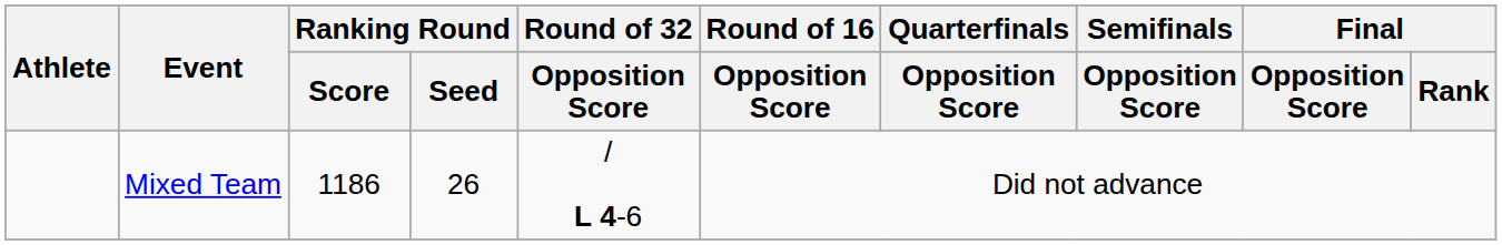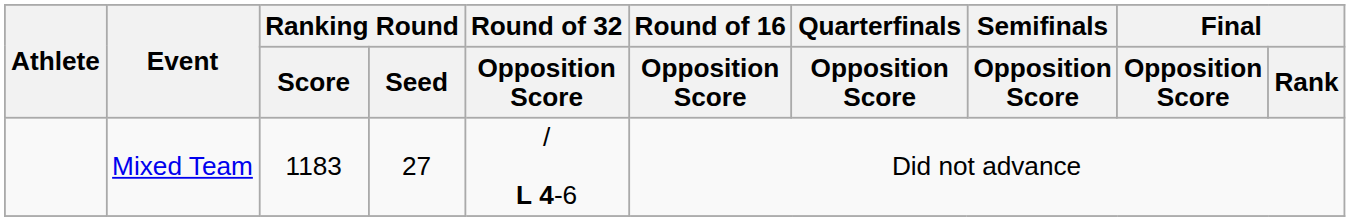 <table class="wikitable" border="1" style="font-size:90%">
 <tr>
 <th rowspan=2>Athlete</th>
 <th rowspan=2>Event</th>
 <th colspan=2>Ranking Round</th>
 <th>Round of 32</th>
 <th>Round of 16</th>
 <th>Quarterfinals</th>
 <th>Semifinals</th>
 <th colspan=2>Final</th>
 </tr>
 <tr>
 <th>Score</th>
 <th>Seed</th>
 <th>Opposition<br>Score</th>
 <th>Opposition<br>Score</th>
 <th>Opposition<br>Score</th>
 <th>Opposition<br>Score</th>
 <th>Opposition<br>Score</th>
 <th>Rank</th>
 </tr>
 <tr>
 <td>  <br> </td>
 <td><a href='#'>Mixed Team</a></td>
-<td align=center>1186</td>
-<td align=center>26</td>
+<td align=center>1183</td>
+<td align=center>27</td>
 <td align=center>/ <br>  <br> <strong>L</strong> <strong>4</strong>-6</td>
 <td colspan=5 align=center>Did not advance</td>
 </tr>
 </table>
